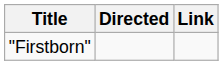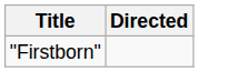 <table class="wikitable" style="font-size: 95%;">
 <tr>
 <th>Title</th>
 <th>Directed</th>
-<th>Link</th>
 </tr>
 <tr>
 <td>"Firstborn"</td>
 <td></td>
-<td></td>
 </tr>
 </table>
